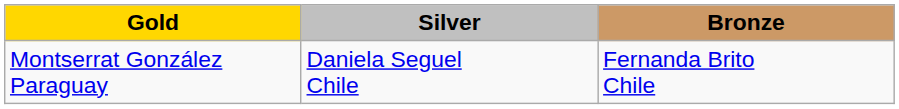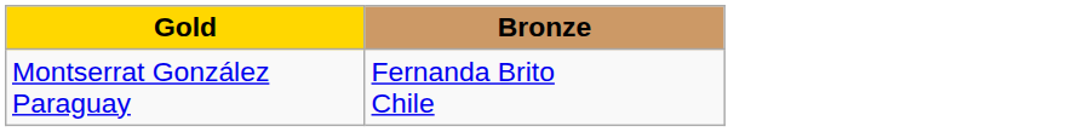 <table class="wikitable" style="text-align:left">
 <tr align="center">
 <td width=200 bgcolor=gold><strong>Gold</strong></td>
-<td width=200 bgcolor=silver><strong>Silver</strong></td>
 <td width=200 bgcolor=CC9966><strong>Bronze</strong></td>
 </tr>
 <tr>
 <td><a href='#'>Montserrat González</a><br> <a href='#'>Paraguay</a></td>
-<td><a href='#'>Daniela Seguel</a><br> <a href='#'>Chile</a></td>
 <td><a href='#'>Fernanda Brito</a><br> <a href='#'>Chile</a></td>
 </tr>
 </table>
